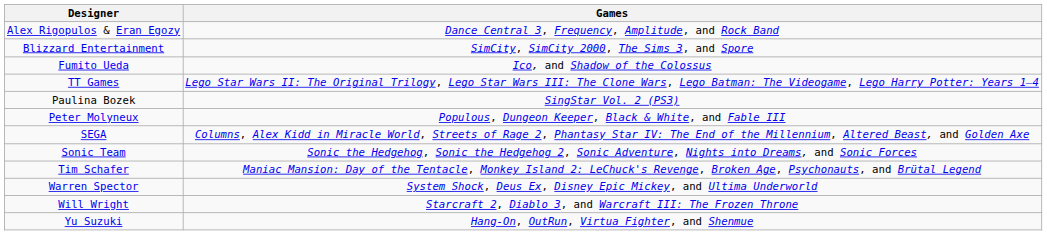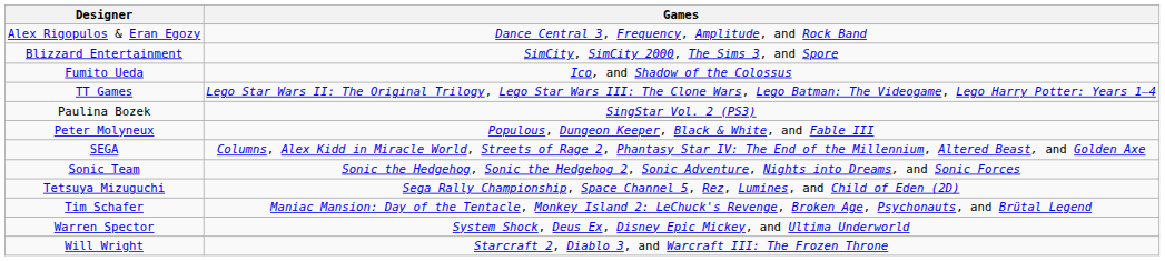 <table class="wikitable" style="text-align: center;">
 <tr>
 <th>Designer</th>
 <th>Games</th>
 </tr>
 <tr>
 <td><a href='#'>Alex Rigopulos</a> & <a href='#'>Eran Egozy</a></td>
 <td><em><a href='#'>Dance Central 3</a></em>, <em><a href='#'>Frequency</a></em>, <em><a href='#'>Amplitude</a></em>, and <em><a href='#'>Rock Band</a></em></td>
 </tr>
 <tr>
 <td><a href='#'>Blizzard Entertainment</a></td>
 <td><em><a href='#'>SimCity</a></em>, <em><a href='#'>SimCity 2000</a></em>, <em><a href='#'>The Sims 3</a></em>, and <em><a href='#'>Spore</a></em></td>
 </tr>
 <tr>
 <td><a href='#'>Fumito Ueda</a></td>
 <td><em><a href='#'>Ico</a>,</em> and <em><a href='#'>Shadow of the Colossus</a></em></td>
 </tr>
 <tr>
 <td><a href='#'>TT Games</a></td>
 <td><em><a href='#'>Lego Star Wars II: The Original Trilogy</a></em>, <em><a href='#'>Lego Star Wars III: The Clone Wars</a></em>, <em><a href='#'>Lego Batman: The Videogame</a></em>, <em><a href='#'>Lego Harry Potter: Years 1–4</a></em></td>
 </tr>
 <tr>
 <td>Paulina Bozek</td>
 <td><em><a href='#'>SingStar Vol. 2 (PS3)</a></em></td>
 </tr>
 <tr>
 <td><a href='#'>Peter Molyneux</a></td>
 <td><em><a href='#'>Populous</a></em>, <em><a href='#'>Dungeon Keeper</a></em>, <em><a href='#'>Black & White</a></em>, and <em><a href='#'>Fable III</a></em></td>
 </tr>
 <tr>
 <td><a href='#'>SEGA</a></td>
 <td><em><a href='#'>Columns</a></em>, <em><a href='#'>Alex Kidd in Miracle World</a></em>, <em><a href='#'>Streets of Rage 2</a></em>, <em><a href='#'>Phantasy Star IV: The End of the Millennium</a></em>, <em><a href='#'>Altered Beast</a>,</em> and <em><a href='#'>Golden Axe</a></em></td>
 </tr>
 <tr>
 <td><a href='#'>Sonic Team</a></td>
 <td><em><a href='#'>Sonic the Hedgehog</a></em>, <em><a href='#'>Sonic the Hedgehog 2</a></em>, <em><a href='#'>Sonic Adventure</a></em>, <em><a href='#'>Nights into Dreams</a>,</em> and <em><a href='#'>Sonic Forces</a></em></td>
 </tr>
 <tr>
+<td><a href='#'>Tetsuya Mizuguchi</a></td>
+<td><em><a href='#'>Sega Rally Championship</a></em>, <em><a href='#'>Space Channel 5</a></em>, <em><a href='#'>Rez</a></em>, <em><a href='#'>Lumines</a></em>, and <em><a href='#'>Child of Eden (2D)</a></em></td>
+</tr>
+<tr>
 <td><a href='#'>Tim Schafer</a></td>
 <td><em><a href='#'>Maniac Mansion: Day of the Tentacle</a></em>, <em><a href='#'>Monkey Island 2: LeChuck's Revenge</a></em>, <em><a href='#'>Broken Age</a></em>, <em><a href='#'>Psychonauts</a></em>, and <em><a href='#'>Brütal Legend</a></em></td>
 </tr>
 <tr>
 <td><a href='#'>Warren Spector</a></td>
 <td><em><a href='#'>System Shock</a></em>, <em><a href='#'>Deus Ex</a></em>, <em><a href='#'>Disney Epic Mickey</a></em>, and <em><a href='#'>Ultima Underworld</a></em></td>
 </tr>
 <tr>
 <td><a href='#'>Will Wright</a></td>
 <td><em><a href='#'>Starcraft 2</a></em>, <em><a href='#'>Diablo 3</a></em>, and <em><a href='#'>Warcraft III: The Frozen Throne</a></em></td>
 </tr>
-<tr>
-<td><a href='#'>Yu Suzuki</a></td>
-<td><em><a href='#'>Hang-On</a></em>, <em><a href='#'>OutRun</a></em>, <em><a href='#'>Virtua Fighter</a></em>, and <em><a href='#'>Shenmue</a></em></td>
-</tr>
 </table>
